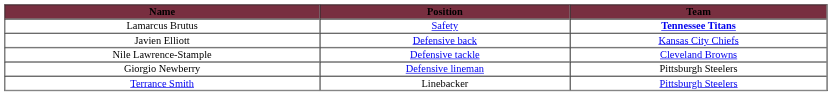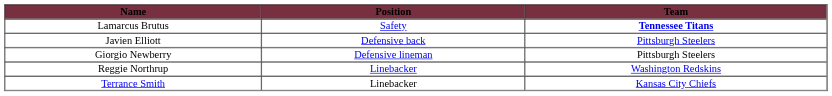 <table cellpadding="1" border="1" cellspacing="0" width="80%">
 <tr>
 <th bgcolor="#782F40"><span>Name</span></th>
 <th bgcolor="#782F40"><span>Position</span></th>
 <th bgcolor="#782F40"><span>Team</span></th>
 </tr>
 <tr align="center">
 <td>Lamarcus Brutus</td>
 <td><a href='#'>Safety</a></td>
 <td><strong><a href='#'>Tennessee Titans</a></strong></td>
 </tr>
 <tr align="center">
 <td>Javien Elliott</td>
 <td><a href='#'>Defensive back</a></td>
-<td><a href='#'>Kansas City Chiefs</a></td>
-</tr>
-<tr align="center">
-<td>Nile Lawrence-Stample</td>
-<td><a href='#'>Defensive tackle</a></td>
-<td><a href='#'>Cleveland Browns</a></td>
+<td><a href='#'>Pittsburgh Steelers</a></td>
 </tr>
 <tr align="center">
 <td>Giorgio Newberry</td>
 <td><a href='#'>Defensive lineman</a></td>
 <td>Pittsburgh Steelers</td>
 </tr>
 <tr align="center">
+<td>Reggie Northrup</td>
+<td><a href='#'>Linebacker</a></td>
+<td><a href='#'>Washington Redskins</a></td>
+</tr>
+<tr align="center">
 <td><a href='#'>Terrance Smith</a></td>
 <td>Linebacker</td>
-<td><a href='#'>Pittsburgh Steelers</a></td>
+<td><a href='#'>Kansas City Chiefs</a></td>
 </tr>
 </table>
